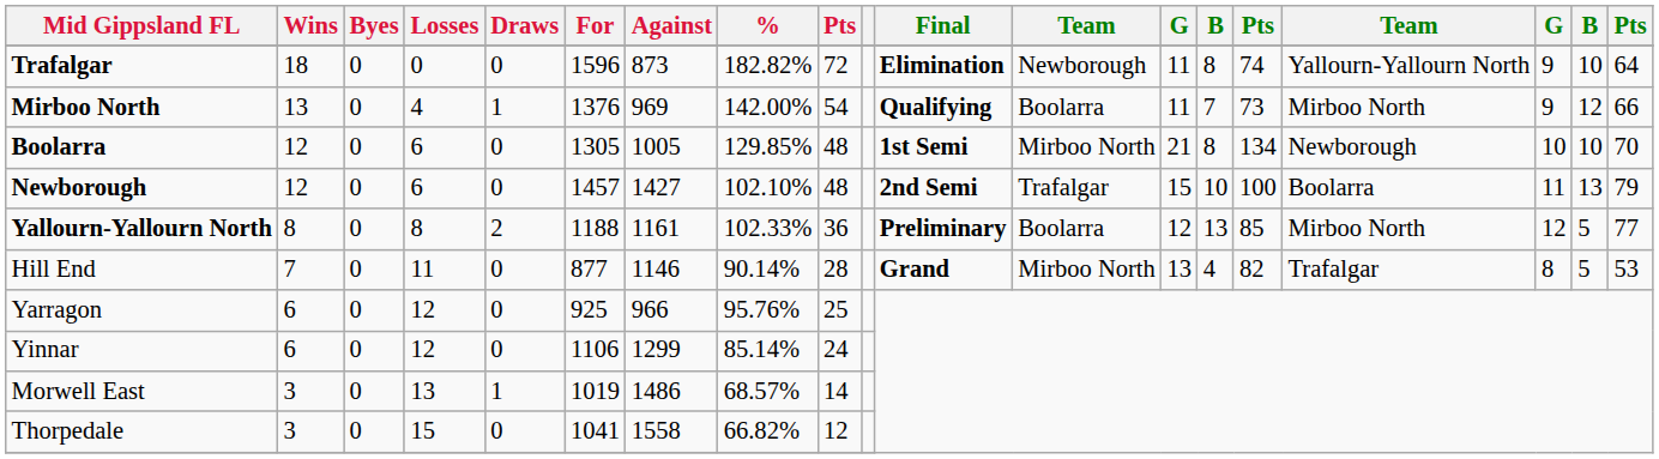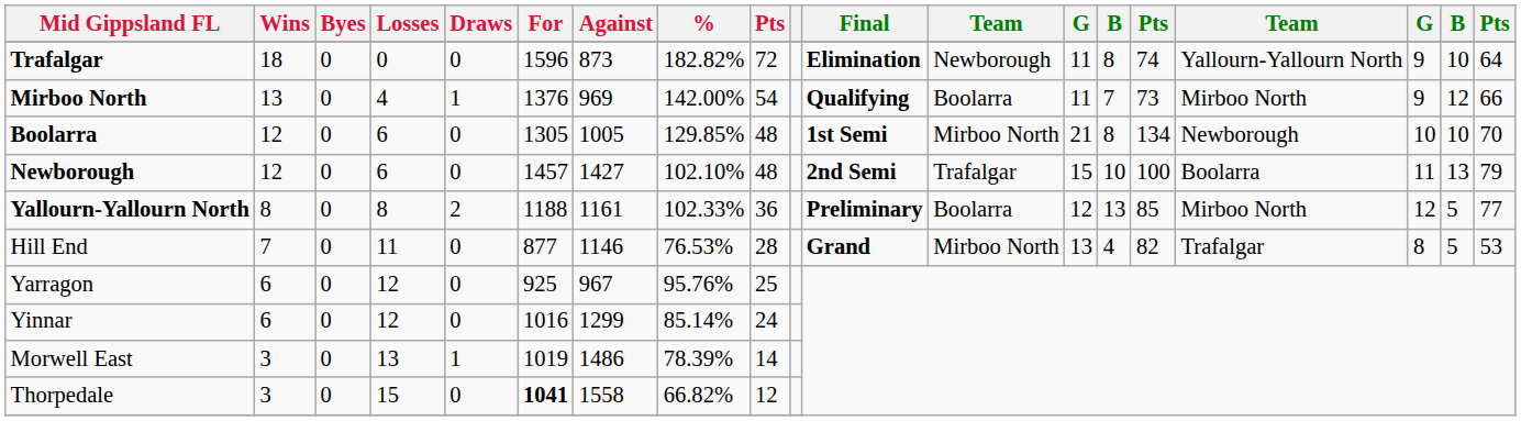 <table style="font-size: 85%; text-align: left;" class="wikitable">
 <tr>
 <th style="color:crimson">Mid Gippsland FL</th>
 <th style="color:crimson">Wins</th>
 <th style="color:crimson">Byes</th>
 <th style="color:crimson">Losses</th>
 <th style="color:crimson">Draws</th>
 <th style="color:crimson">For</th>
 <th style="color:crimson">Against</th>
 <th style="color:crimson">%</th>
 <th style="color:crimson">Pts</th>
 <th></th>
 <th style="color:green">Final</th>
 <th style="color:green">Team</th>
 <th style="color:green">G</th>
 <th style="color:green">B</th>
 <th style="color:green">Pts</th>
 <th style="color:green">Team</th>
 <th style="color:green">G</th>
 <th style="color:green">B</th>
 <th style="color:green">Pts</th>
 </tr>
 <tr>
 </tr>
 <tr>
 </tr>
 <tr>
 <td><strong>	Trafalgar	</strong></td>
 <td>18</td>
 <td>0</td>
 <td>0</td>
 <td>0</td>
 <td>1596</td>
 <td>873</td>
 <td>182.82%</td>
 <td>72</td>
 <td></td>
 <td><strong>Elimination</strong></td>
 <td>Newborough</td>
 <td>11</td>
 <td>8</td>
 <td>74</td>
 <td>Yallourn-Yallourn North</td>
 <td>9</td>
 <td>10</td>
 <td>64</td>
 </tr>
 <tr>
 <td><strong>	Mirboo North	</strong></td>
 <td>13</td>
 <td>0</td>
 <td>4</td>
 <td>1</td>
 <td>1376</td>
 <td>969</td>
 <td>142.00%</td>
 <td>54</td>
 <td></td>
 <td><strong>Qualifying</strong></td>
 <td>Boolarra</td>
 <td>11</td>
 <td>7</td>
 <td>73</td>
 <td>Mirboo North</td>
 <td>9</td>
 <td>12</td>
 <td>66</td>
 </tr>
 <tr>
 <td><strong>	Boolarra	</strong></td>
 <td>12</td>
 <td>0</td>
 <td>6</td>
 <td>0</td>
 <td>1305</td>
 <td>1005</td>
 <td>129.85%</td>
 <td>48</td>
 <td></td>
 <td><strong>1st Semi</strong></td>
 <td>Mirboo North</td>
 <td>21</td>
 <td>8</td>
 <td>134</td>
 <td>Newborough</td>
 <td>10</td>
 <td>10</td>
 <td>70</td>
 </tr>
 <tr>
 <td><strong>	Newborough	</strong></td>
 <td>12</td>
 <td>0</td>
 <td>6</td>
 <td>0</td>
 <td>1457</td>
 <td>1427</td>
 <td>102.10%</td>
 <td>48</td>
 <td></td>
 <td><strong>2nd Semi</strong></td>
 <td>Trafalgar</td>
 <td>15</td>
 <td>10</td>
 <td>100</td>
 <td>Boolarra</td>
 <td>11</td>
 <td>13</td>
 <td>79</td>
 </tr>
 <tr>
 <td><strong>	Yallourn-Yallourn North	</strong></td>
 <td>8</td>
 <td>0</td>
 <td>8</td>
 <td>2</td>
 <td>1188</td>
 <td>1161</td>
 <td>102.33%</td>
 <td>36</td>
 <td></td>
 <td><strong>Preliminary</strong></td>
 <td>Boolarra</td>
 <td>12</td>
 <td>13</td>
 <td>85</td>
 <td>Mirboo North</td>
 <td>12</td>
 <td>5</td>
 <td>77</td>
 </tr>
 <tr>
 <td>Hill End</td>
 <td>7</td>
 <td>0</td>
 <td>11</td>
 <td>0</td>
 <td>877</td>
 <td>1146</td>
-<td>90.14%</td>
+<td>76.53%</td>
 <td>28</td>
 <td></td>
 <td><strong>Grand</strong></td>
 <td>Mirboo North</td>
 <td>13</td>
 <td>4</td>
 <td>82</td>
 <td>Trafalgar</td>
 <td>8</td>
 <td>5</td>
 <td>53</td>
 </tr>
 <tr>
 <td>Yarragon</td>
 <td>6</td>
 <td>0</td>
 <td>12</td>
 <td>0</td>
 <td>925</td>
-<td>966</td>
+<td>967</td>
 <td>95.76%</td>
 <td>25</td>
 <td></td>
 </tr>
 <tr>
 <td>Yinnar</td>
 <td>6</td>
 <td>0</td>
 <td>12</td>
 <td>0</td>
-<td>1106</td>
+<td>1016</td>
 <td>1299</td>
 <td>85.14%</td>
 <td>24</td>
 <td></td>
 </tr>
 <tr>
 <td>Morwell East</td>
 <td>3</td>
 <td>0</td>
 <td>13</td>
 <td>1</td>
 <td>1019</td>
 <td>1486</td>
-<td>68.57%</td>
+<td>78.39%</td>
 <td>14</td>
 <td></td>
 </tr>
 <tr>
 <td>Thorpedale</td>
 <td>3</td>
 <td>0</td>
 <td>15</td>
 <td>0</td>
-<td>1041</td>
+<td><strong>1041</strong></td>
 <td>1558</td>
 <td>66.82%</td>
 <td>12</td>
 <td></td>
 </tr>
 <tr>
 </tr>
 </table>
